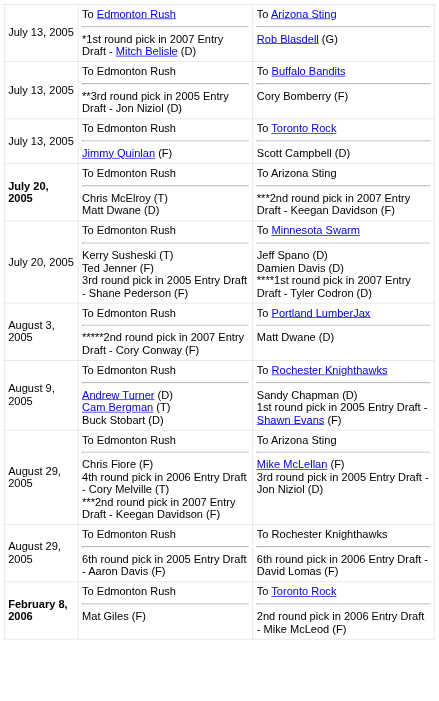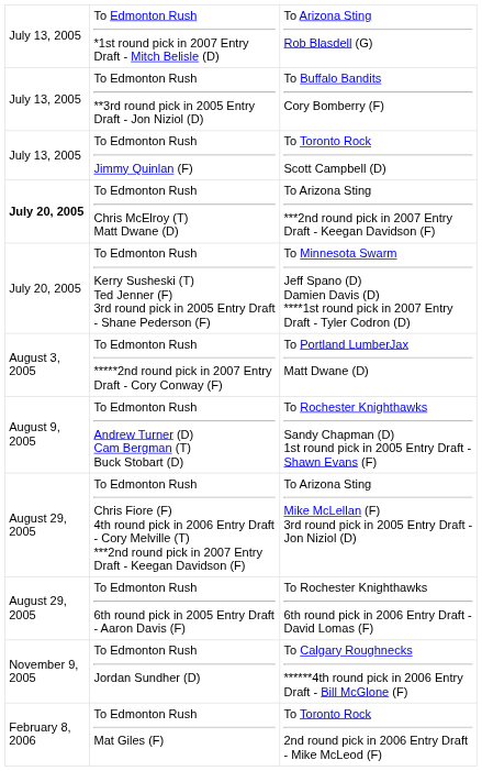 <table border=1 style="border-collapse:collapse" bordercolor="#DFDFDF"  cellpadding="5">
 <tr>
 <td>July 13, 2005<br></td>
 <td valign="top">To <a href='#'>Edmonton Rush</a> <hr> *1st round pick in 2007 Entry Draft - <a href='#'>Mitch Belisle</a> (D)</td>
 <td valign="top">To <a href='#'>Arizona Sting</a> <hr> <a href='#'>Rob Blasdell</a> (G)</td>
 </tr>
 <tr>
 <td>July 13, 2005<br></td>
 <td valign="top">To Edmonton Rush <hr> **3rd round pick in 2005 Entry Draft - Jon Niziol (D)</td>
 <td valign="top">To <a href='#'>Buffalo Bandits</a> <hr> Cory Bomberry (F)</td>
 </tr>
 <tr>
 <td>July 13, 2005<br></td>
 <td valign="top">To Edmonton Rush <hr> <a href='#'>Jimmy Quinlan</a> (F)</td>
 <td valign="top">To <a href='#'>Toronto Rock</a> <hr> Scott Campbell (D)</td>
 </tr>
 <tr>
 <td><strong>July 20, 2005<br></strong></td>
 <td valign="top">To Edmonton Rush <hr> Chris McElroy (T) <br> Matt Dwane (D)</td>
 <td valign="top">To Arizona Sting <hr> ***2nd round pick in 2007 Entry Draft - Keegan Davidson (F)</td>
 </tr>
 <tr>
 <td>July 20, 2005<br></td>
 <td valign="top">To Edmonton Rush <hr> Kerry Susheski (T) <br> Ted Jenner (F) <br> 3rd round pick in 2005 Entry Draft - Shane Pederson (F)</td>
 <td valign="top">To <a href='#'>Minnesota Swarm</a> <hr> Jeff Spano (D) <br> Damien Davis (D) <br> ****1st round pick in 2007 Entry Draft - Tyler Codron (D)</td>
 </tr>
 <tr>
 <td>August 3, 2005<br></td>
 <td valign="top">To Edmonton Rush <hr> *****2nd round pick in 2007 Entry Draft - Cory Conway (F)</td>
 <td valign="top">To <a href='#'>Portland LumberJax</a> <hr> Matt Dwane (D)</td>
 </tr>
 <tr>
 <td>August 9, 2005<br></td>
 <td valign="top">To Edmonton Rush <hr> <a href='#'>Andrew Turner</a> (D) <br> <a href='#'>Cam Bergman</a> (T) <br> Buck Stobart (D)</td>
 <td valign="top">To <a href='#'>Rochester Knighthawks</a> <hr> Sandy Chapman (D) <br> 1st round pick in 2005 Entry Draft - <a href='#'>Shawn Evans</a> (F)</td>
 </tr>
 <tr>
 <td>August 29, 2005<br></td>
 <td valign="top">To Edmonton Rush <hr> Chris Fiore (F) <br> 4th round pick in 2006 Entry Draft - Cory Melville (T)<br> ***2nd round pick in 2007 Entry Draft - Keegan Davidson (F)</td>
 <td valign="top">To Arizona Sting <hr> <a href='#'>Mike McLellan</a> (F) <br> 3rd round pick in 2005 Entry Draft - Jon Niziol (D)</td>
 </tr>
 <tr>
 <td>August 29, 2005<br></td>
 <td valign="top">To Edmonton Rush <hr> 6th round pick in 2005 Entry Draft - Aaron Davis (F)</td>
 <td valign="top">To Rochester Knighthawks <hr> 6th round pick in 2006 Entry Draft - David Lomas (F)</td>
 </tr>
 <tr>
-<td><strong>February 8, 2006<br></strong></td>
+<td>November 9, 2005<br></td>
+<td valign="top">To Edmonton Rush <hr> Jordan Sundher (D)</td>
+<td valign="top">To <a href='#'>Calgary Roughnecks</a> <hr> ******4th round pick in 2006 Entry Draft - <a href='#'>Bill McGlone</a> (F)</td>
+</tr>
+<tr>
+<td>February 8, 2006<br></td>
 <td valign="top">To Edmonton Rush <hr> Mat Giles (F)</td>
 <td valign="top">To <a href='#'>Toronto Rock</a> <hr> 2nd round pick in 2006 Entry Draft - Mike McLeod (F)</td>
 </tr>
 </table>
